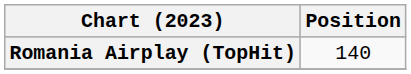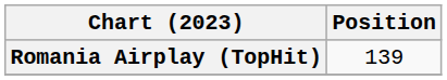 <table class="wikitable sortable plainrowheaders" style="text-align:center;">
 <tr>
 <th scope="col">Chart (2023)</th>
 <th scope="col">Position</th>
 </tr>
 <tr>
 <th scope="row">Romania Airplay (TopHit)</th>
-<td>140</td>
+<td>139</td>
 </tr>
 <tr>
 </tr>
 </table>
